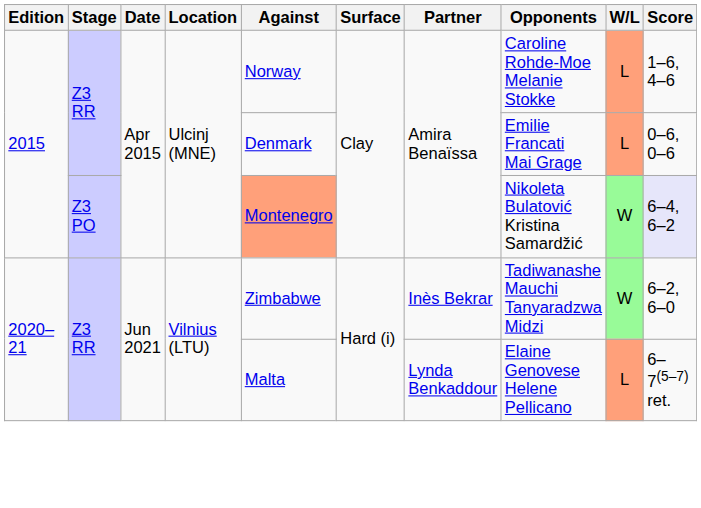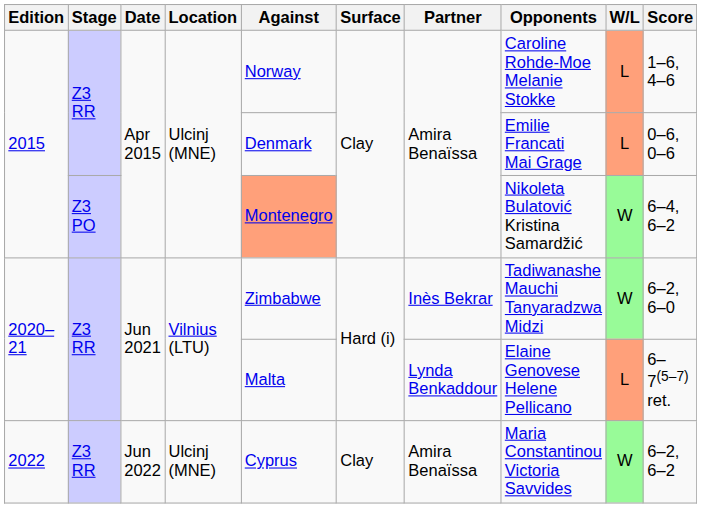 <table class=wikitable>
 <tr>
 <th>Edition</th>
 <th>Stage</th>
 <th>Date</th>
 <th>Location</th>
 <th>Against</th>
 <th>Surface</th>
 <th>Partner</th>
 <th>Opponents</th>
 <th>W/L</th>
 <th>Score</th>
 </tr>
 <tr>
 <td rowspan=3><a href='#'>2015</a></td>
 <td style="background:#CCCCFF;" rowspan=2><a href='#'>Z3 RR</a></td>
 <td rowspan="3">Apr 2015</td>
 <td rowspan=3>Ulcinj (MNE)</td>
 <td> <a href='#'>Norway</a></td>
 <td rowspan=3>Clay</td>
 <td rowspan=3>Amira Benaïssa</td>
 <td><a href='#'>Caroline Rohde-Moe</a> <br> <a href='#'>Melanie Stokke</a></td>
 <td style="text-align:center; background:#ffa07a;">L</td>
 <td>1–6, 4–6</td>
 </tr>
 <tr>
 <td> <a href='#'>Denmark</a></td>
 <td><a href='#'>Emilie Francati</a> <br> <a href='#'>Mai Grage</a></td>
 <td style="text-align:center; background:#ffa07a;">L</td>
 <td>0–6, 0–6</td>
 </tr>
 <tr>
 <td style="background:#CCCCFF;"><a href='#'>Z3 PO</a></td>
 <td style="background: lightsalmon;"> <a href='#'>Montenegro</a></td>
 <td><a href='#'>Nikoleta Bulatović</a> <br> Kristina Samardžić</td>
 <td style="text-align:center; background:#98fb98;">W</td>
-<td style="background: lavender;">6–4, 6–2</td>
+<td>6–4, 6–2</td>
 </tr>
 <tr>
 <td rowspan=2><a href='#'>2020–21</a></td>
 <td style="background:#CCCCFF;" rowspan=2><a href='#'>Z3 RR</a></td>
 <td rowspan="2">Jun 2021</td>
 <td rowspan=2><a href='#'>Vilnius</a> (LTU)</td>
 <td> <a href='#'>Zimbabwe</a></td>
 <td rowspan=2>Hard (i)</td>
 <td><a href='#'>Inès Bekrar</a></td>
 <td><a href='#'>Tadiwanashe Mauchi</a> <br> <a href='#'>Tanyaradzwa Midzi</a></td>
 <td style="text-align:center; background:#98fb98;">W</td>
 <td>6–2, 6–0</td>
 </tr>
 <tr>
 <td> <a href='#'>Malta</a></td>
 <td><a href='#'>Lynda Benkaddour</a></td>
 <td><a href='#'>Elaine Genovese</a> <br> <a href='#'>Helene Pellicano</a></td>
 <td style="text-align:center; background:#ffa07a;">L</td>
 <td>6–7<sup>(5–7)</sup> ret.</td>
 </tr>
+<tr>
+<td><a href='#'>2022</a></td>
+<td style="background:#CCCCFF;"><a href='#'>Z3 RR</a></td>
+<td>Jun 2022</td>
+<td>Ulcinj (MNE)</td>
+<td> <a href='#'>Cyprus</a></td>
+<td>Clay</td>
+<td>Amira Benaïssa</td>
+<td><a href='#'>Maria Constantinou</a> <br> <a href='#'>Victoria Savvides</a></td>
+<td style="text-align:center; background:#98fb98;">W</td>
+<td>6–2, 6–2</td>
+</tr>
 </table>
